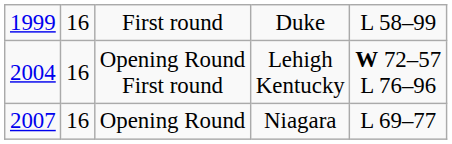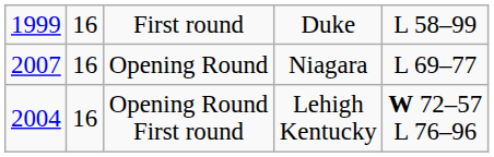 <table class="wikitable">
 <tr align="center">
 <td><a href='#'>1999</a></td>
 <td>16</td>
 <td>First round</td>
 <td>Duke</td>
 <td>L 58–99</td>
 </tr>
 <tr align="center">
+<td><a href='#'>2007</a></td>
+<td>16</td>
+<td>Opening Round</td>
+<td>Niagara</td>
+<td>L 69–77</td>
+</tr>
+<tr align="center">
 <td><a href='#'>2004</a></td>
 <td>16</td>
 <td>Opening Round<br>First round</td>
 <td>Lehigh<br>Kentucky</td>
 <td><strong>W</strong> 72–57<br>L 76–96</td>
 </tr>
-<tr align="center">
-<td><a href='#'>2007</a></td>
-<td>16</td>
-<td>Opening Round</td>
-<td>Niagara</td>
-<td>L 69–77</td>
-</tr>
 </table>
